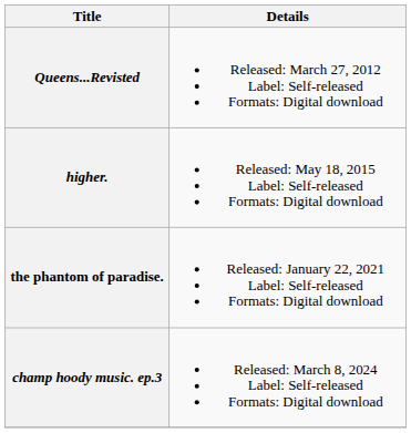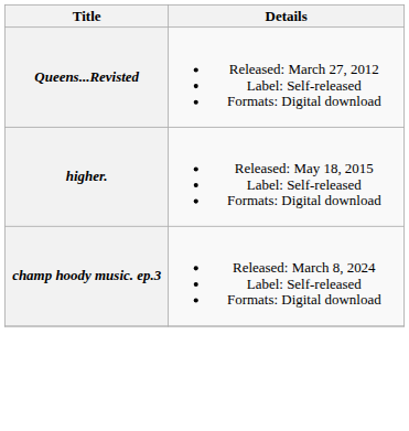 <table class="wikitable plainrowheaders" style="text-align:center;">
 <tr>
 <th scope="col" style="width:11em;">Title</th>
 <th scope="col" style="width:16em;">Details</th>
 </tr>
 <tr>
 <th scope="row"><em>Queens...Revisted</em><br></th>
 <td><br><ul><li>Released: March 27, 2012</li><li>Label: Self-released</li><li>Formats: Digital download</li></ul></td>
 </tr>
 <tr>
 <th scope="row"><em>higher.</em></th>
 <td><br><ul><li>Released: May 18, 2015</li><li>Label: Self-released</li><li>Formats: Digital download</li></ul></td>
 </tr>
 <tr>
-<th scope="row">the phantom of paradise.</th>
-<td><br><ul><li>Released: January 22, 2021</li><li>Label: Self-released</li><li>Formats: Digital download</li></ul></td>
-</tr>
-<tr>
 <th scope="row"><em>champ hoody music. ep.3</em></th>
 <td><br><ul><li>Released: March 8, 2024</li><li>Label: Self-released</li><li>Formats: Digital download</li></ul></td>
 </tr>
 <tr>
 </tr>
 </table>
